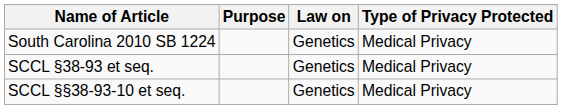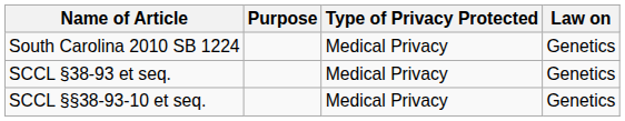 <table class="wikitable">
 <tr>
 <th>Name of Article</th>
 <th>Purpose</th>
+<th>Type of Privacy Protected</th>
 <th>Law on</th>
-<th>Type of Privacy Protected</th>
 </tr>
 <tr>
 <td>South Carolina 2010 SB 1224</td>
 <td></td>
+<td>Medical Privacy</td>
 <td>Genetics</td>
-<td>Medical Privacy</td>
 </tr>
 <tr>
 <td>SCCL §38-93 et seq.</td>
 <td></td>
+<td>Medical Privacy</td>
 <td>Genetics</td>
-<td>Medical Privacy</td>
 </tr>
 <tr>
 <td>SCCL §§38-93-10 et seq.</td>
 <td></td>
+<td>Medical Privacy</td>
 <td>Genetics</td>
-<td>Medical Privacy</td>
 </tr>
 </table>
